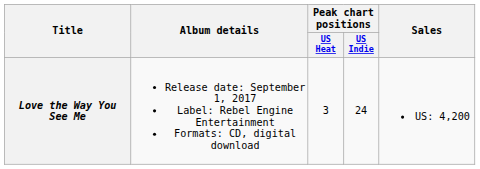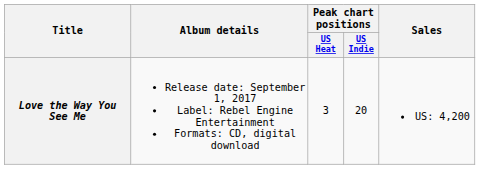 <table class="wikitable plainrowheaders" style="text-align:center;">
 <tr>
 <th rowspan="2" style="width:12em;">Title</th>
 <th rowspan="2" style="width:17em;">Album details</th>
 <th colspan="2">Peak chart positions</th>
 <th rowspan="2" style="width:9em;">Sales</th>
 </tr>
 <tr style="font-size:smaller;">
 <th width="40"><a href='#'>US<br> Heat</a><br></th>
 <th width="40"><a href='#'>US <br>Indie</a><br></th>
 </tr>
 <tr>
 <th scope="row"><em>Love the Way You See Me</em></th>
 <td><br><ul><li>Release date: September 1, 2017</li><li>Label: Rebel Engine Entertainment</li><li>Formats: CD, digital download</li></ul></td>
 <td>3</td>
-<td>24</td>
+<td>20</td>
 <td><br><ul><li>US: 4,200</li></ul></td>
 </tr>
 </table>
